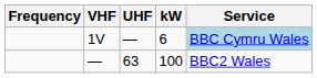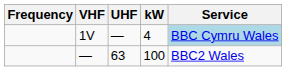 <table class="wikitable sortable">
 <tr>
 <th>Frequency</th>
 <th>VHF</th>
 <th>UHF</th>
 <th>kW</th>
 <th>Service</th>
 </tr>
 <tr>
 <td></td>
 <td>1V</td>
 <td>—</td>
-<td>6</td>
+<td>4</td>
 <td style="background: lightblue;"><a href='#'>BBC Cymru Wales</a></td>
 </tr>
 <tr>
 <td></td>
 <td>—</td>
 <td>63</td>
 <td>100</td>
 <td><a href='#'>BBC2 Wales</a></td>
 </tr>
 </table>
